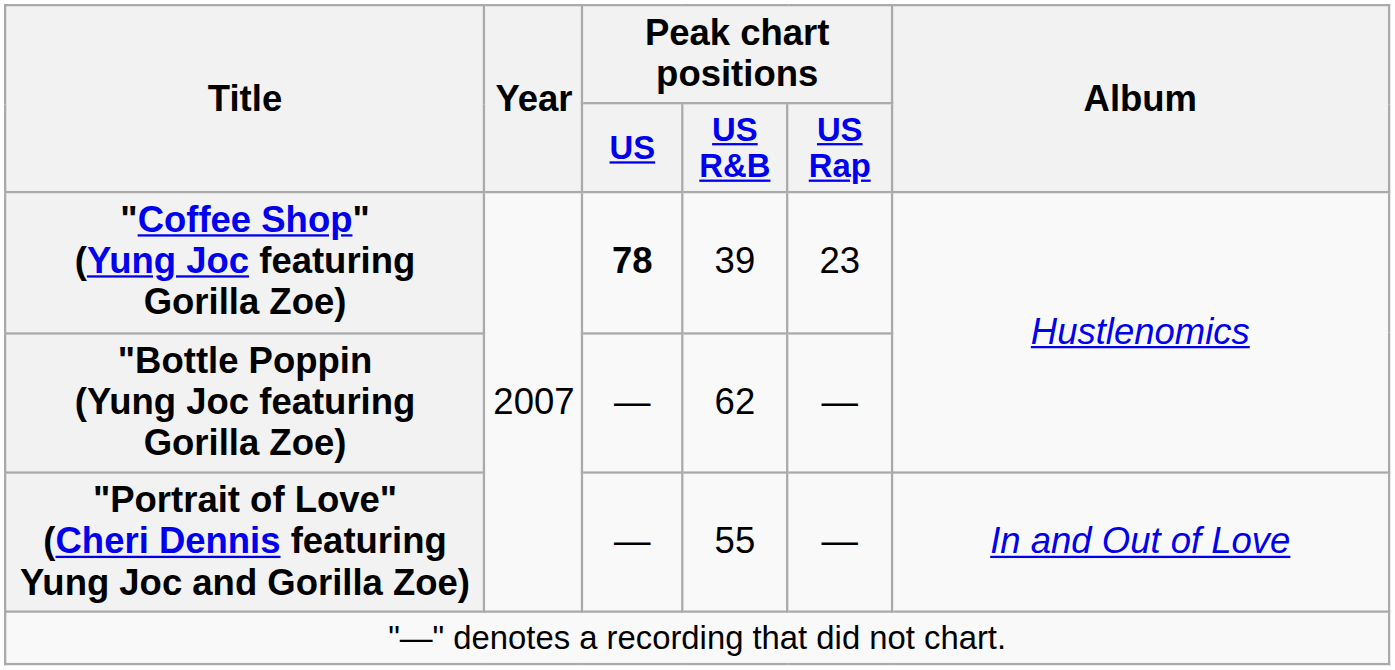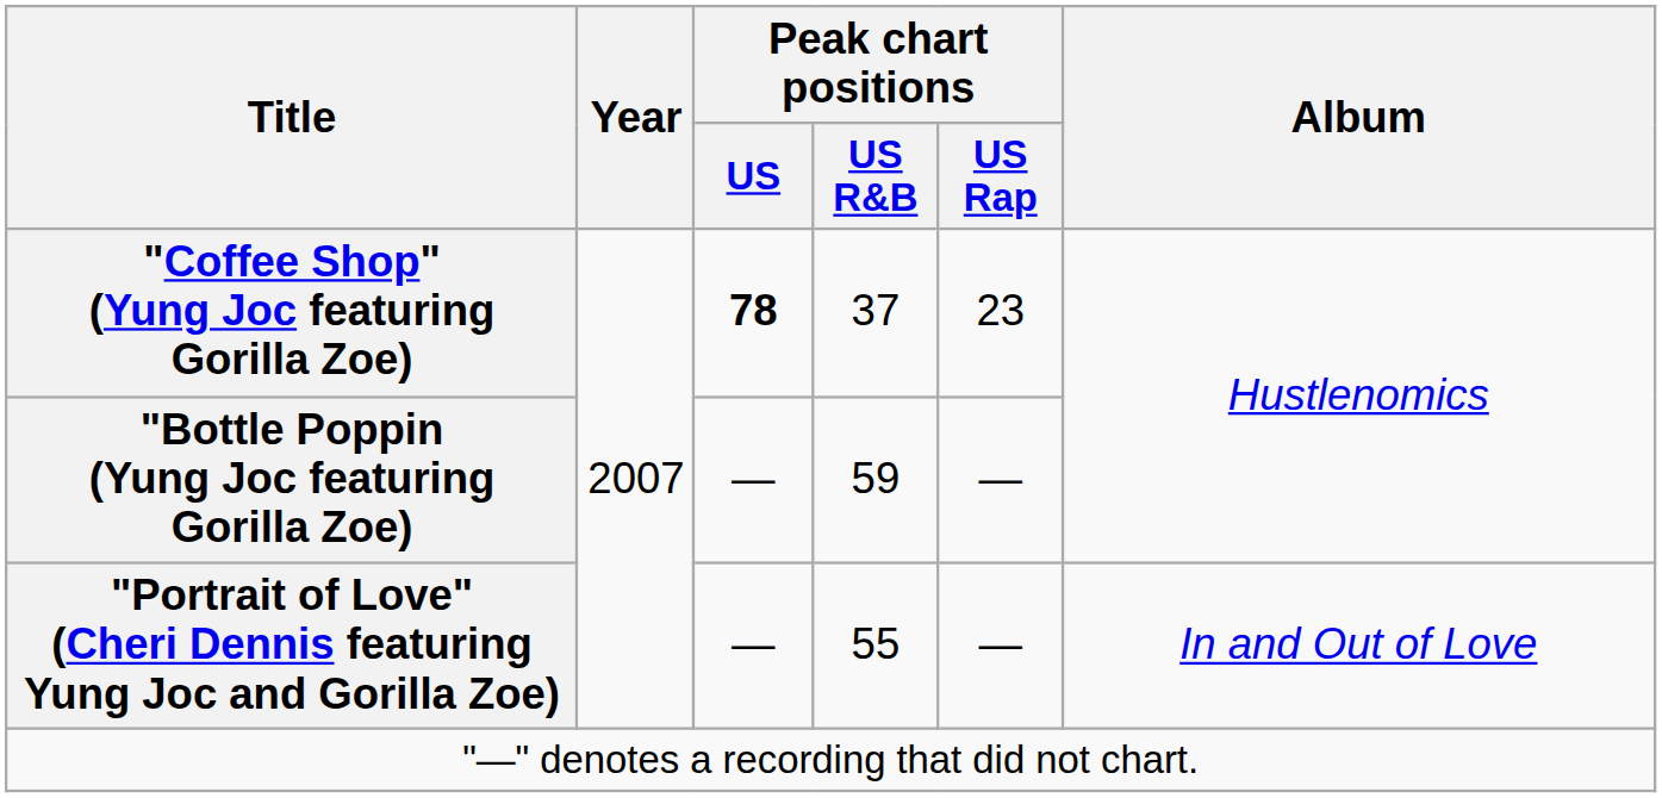 <table class="wikitable plainrowheaders" style="text-align:center;" border="1">
 <tr>
 <th scope="col" rowspan="2" style="width:16em;">Title</th>
 <th scope="col" rowspan="2">Year</th>
 <th scope="col" colspan="3">Peak chart positions</th>
 <th scope="col" rowspan="2" style="width:16em;">Album</th>
 </tr>
 <tr>
 <th style="width:3em; font-size:90%"><a href='#'>US</a><br></th>
 <th style="width:3em; font-size:90%"><a href='#'>US<br>R&B</a><br></th>
 <th style="width:3em; font-size:90%"><a href='#'>US<br>Rap</a><br></th>
 </tr>
 <tr>
 <th scope="row">"<a href='#'>Coffee Shop</a>"<br><span>(<a href='#'>Yung Joc</a> featuring Gorilla Zoe)</span></th>
 <td rowspan="3">2007</td>
 <td><strong>78</strong></td>
-<td>39</td>
+<td>37</td>
 <td>23</td>
 <td rowspan="2"><em><a href='#'>Hustlenomics</a></em></td>
 </tr>
 <tr>
 <th scope="row">"Bottle Poppin<br><span>(Yung Joc featuring Gorilla Zoe)</span></th>
 <td>—</td>
-<td>62</td>
+<td>59</td>
 <td>—</td>
 </tr>
 <tr>
 <th scope="row">"Portrait of Love"<br><span>(<a href='#'>Cheri Dennis</a> featuring Yung Joc and Gorilla Zoe)</span></th>
 <td>—</td>
 <td>55</td>
 <td>—</td>
 <td><em><a href='#'>In and Out of Love</a></em></td>
 </tr>
 <tr>
 <td colspan="6" style="font-size:90%">"—" denotes a recording that did not chart.</td>
 </tr>
 </table>
